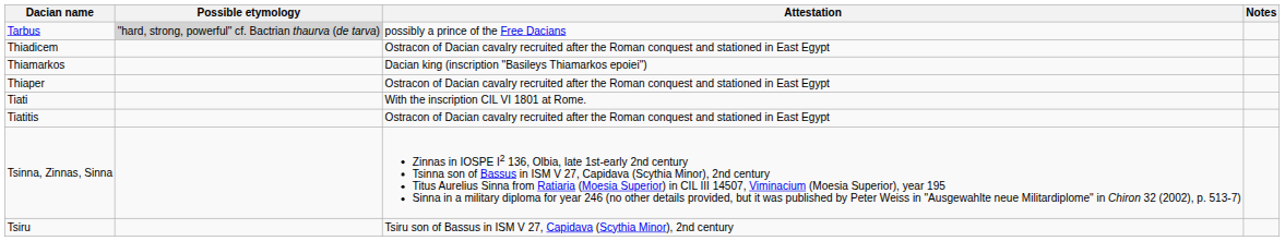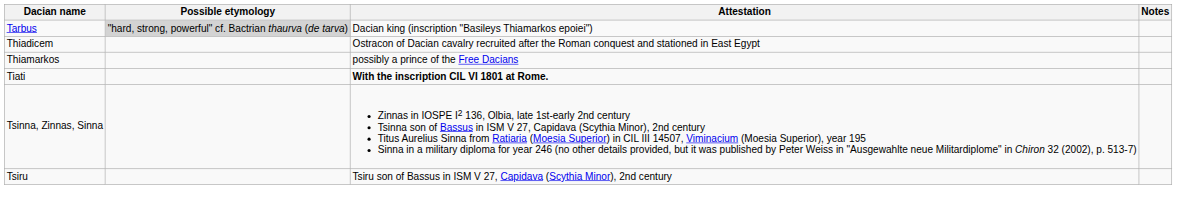 <table class="wikitable">
 <tr>
 <th>Dacian name</th>
 <th>Possible etymology</th>
 <th>Attestation</th>
 <th>Notes</th>
 </tr>
 <tr>
 <td><a href='#'>Tarbus</a></td>
 <td style="background: lightgrey;">"hard, strong, powerful" cf. Bactrian <em>thaurva</em> (<em>de tarva</em>)</td>
-<td>possibly a prince of the <a href='#'>Free Dacians</a></td>
+<td>Dacian king (inscription "Basileys Thiamarkos epoiei")</td>
 <td></td>
 </tr>
 <tr>
 <td>Thiadicem</td>
 <td></td>
 <td>Ostracon of Dacian cavalry recruited after the Roman conquest and stationed in East Egypt </td>
 <td></td>
 </tr>
 <tr>
 <td>Thiamarkos</td>
 <td></td>
-<td>Dacian king (inscription "Basileys Thiamarkos epoiei")</td>
-<td></td>
-</tr>
-<tr>
-<td>Thiaper</td>
-<td></td>
-<td>Ostracon of Dacian cavalry recruited after the Roman conquest and stationed in East Egypt </td>
+<td>possibly a prince of the <a href='#'>Free Dacians</a></td>
 <td></td>
 </tr>
 <tr>
 <td>Tiati</td>
 <td></td>
-<td>With the inscription CIL VI 1801 at Rome.</td>
-<td></td>
-</tr>
-<tr>
-<td>Tiatitis</td>
-<td></td>
-<td>Ostracon of Dacian cavalry recruited after the Roman conquest and stationed in East Egypt </td>
+<td><strong>With the inscription CIL VI 1801 at Rome.</strong></td>
 <td></td>
 </tr>
 <tr>
 <td>Tsinna, Zinnas, Sinna</td>
 <td></td>
 <td><br><ul><li>Zinnas in IOSPE I<sup>2</sup> 136, Olbia, late 1st-early 2nd century</li><li>Tsinna son of <a href='#'>Bassus</a> in ISM V 27, Capidava (Scythia Minor), 2nd century</li><li>Titus Aurelius Sinna from <a href='#'>Ratiaria</a> (<a href='#'>Moesia Superior</a>) in CIL III 14507, <a href='#'>Viminacium</a> (Moesia Superior), year 195</li><li>Sinna in a military diploma for year 246 (no other details provided, but it was published by Peter Weiss in "Ausgewahlte neue Militardiplome" in <em>Chiron</em> 32 (2002), p. 513-7)</li></ul></td>
 <td></td>
 </tr>
 <tr>
 <td>Tsiru</td>
 <td></td>
 <td>Tsiru son of Bassus in ISM V 27, <a href='#'>Capidava</a> (<a href='#'>Scythia Minor</a>), 2nd century</td>
 <td></td>
 </tr>
 </table>
